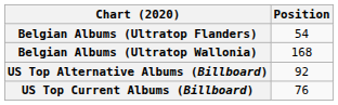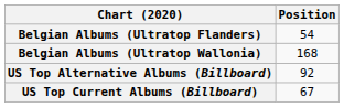 <table class="wikitable sortable plainrowheaders" style="text-align:center">
 <tr>
 <th scope="col">Chart (2020)</th>
 <th scope="col">Position</th>
 </tr>
 <tr>
 <th scope="row">Belgian Albums (Ultratop Flanders)</th>
 <td>54</td>
 </tr>
 <tr>
 <th scope="row">Belgian Albums (Ultratop Wallonia)</th>
 <td>168</td>
 </tr>
 <tr>
 <th scope="row">US Top Alternative Albums (<em>Billboard</em>)</th>
 <td>92</td>
 </tr>
 <tr>
 <th scope="row">US Top Current Albums (<em>Billboard</em>)</th>
-<td>76</td>
+<td>67</td>
 </tr>
 </table>
